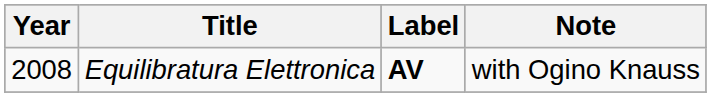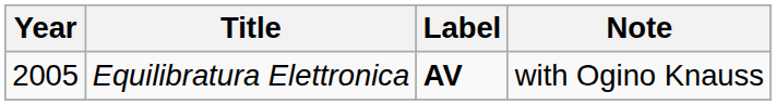 <table class="wikitable">
 <tr>
 <th>Year</th>
 <th>Title</th>
 <th>Label</th>
 <th>Note</th>
 </tr>
 <tr>
-<td>2008</td>
+<td>2005</td>
 <td><em>Equilibratura Elettronica</em></td>
 <td><strong>AV</strong></td>
 <td>with Ogino Knauss</td>
 </tr>
 </table>
